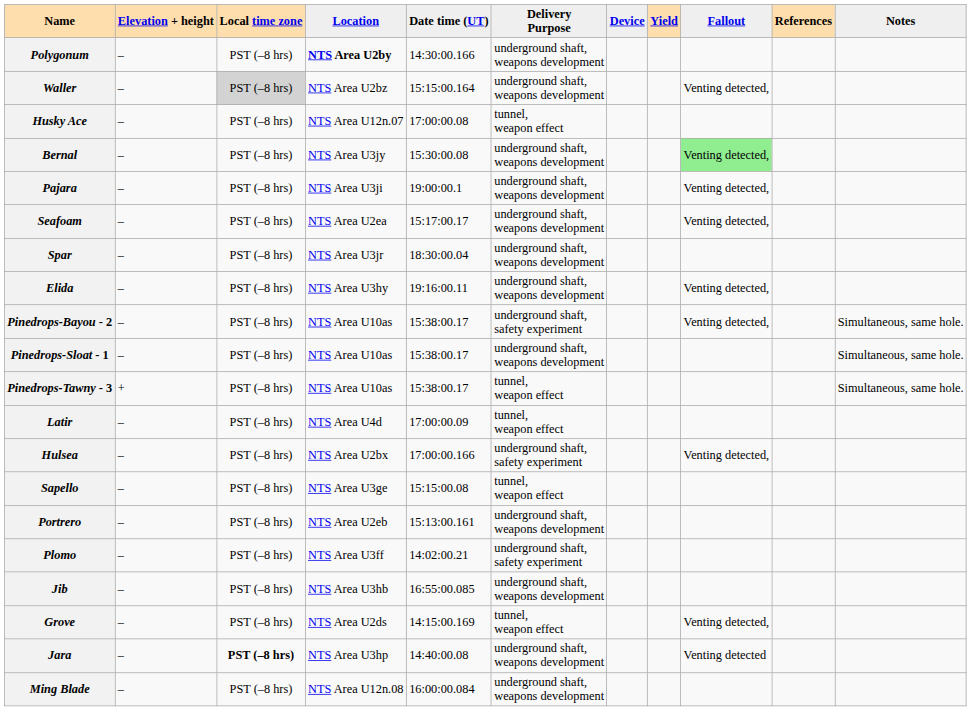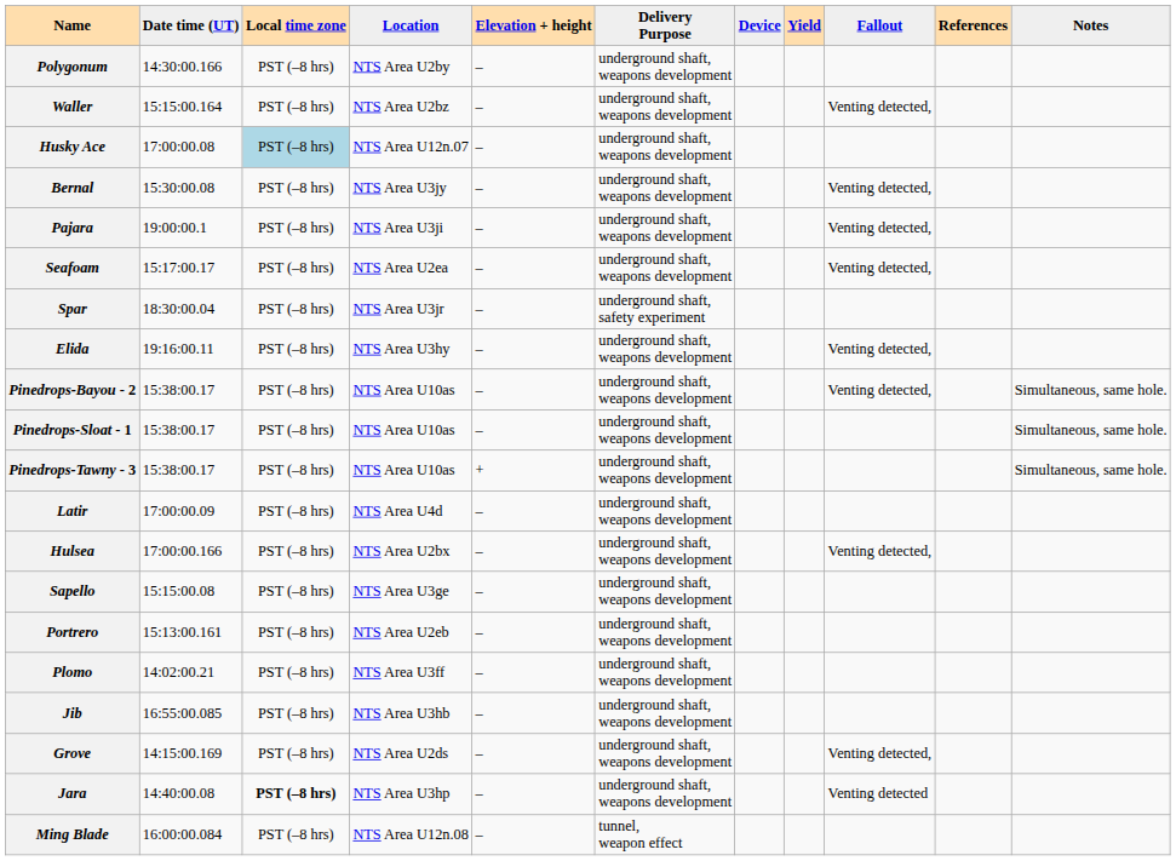 <table class="wikitable sortable">
 <tr>
 <th style="background:#ffdead;">Name</th>
-<th style="background:#ffdead;"><a href='#'>Elevation</a> + height</th>
+<th style="background:#efefef;">Date time (<a href='#'>UT</a>)</th>
 <th style="background:#ffdead;">Local <a href='#'>time zone</a></th>
 <th style="background:#efefef;"><a href='#'>Location</a></th>
-<th style="background:#efefef;">Date time (<a href='#'>UT</a>)</th>
+<th style="background:#ffdead;"><a href='#'>Elevation</a> + height</th>
 <th style="background:#efefef;">Delivery<br>Purpose</th>
 <th style="background:#efefef;"><a href='#'>Device</a></th>
 <th style="background:#ffdead;"><a href='#'>Yield</a></th>
 <th style="background:#efefef;" class="unsortable"><a href='#'>Fallout</a></th>
 <th style="background:#ffdead;" class="unsortable">References</th>
 <th style="background:#efefef;" class="unsortable">Notes</th>
 </tr>
 <tr>
 <th><em>Polygonum</em></th>
+<td> 14:30:00.166</td>
+<td style="text-align:center;">PST (–8 hrs)<br></td>
+<td><a href='#'>NTS</a> Area U2by </td>
 <td> – </td>
-<td style="text-align:center;">PST (–8 hrs)<br></td>
-<td><strong><a href='#'>NTS</a> Area U2by </strong></td>
-<td> 14:30:00.166</td>
 <td>underground shaft,<br>weapons development</td>
 <td></td>
 <td style="text-align:center;"></td>
 <td></td>
 <td></td>
 <td></td>
 </tr>
 <tr>
 <th><em>Waller</em></th>
+<td> 15:15:00.164</td>
+<td style="text-align:center;">PST (–8 hrs)<br></td>
+<td><a href='#'>NTS</a> Area U2bz </td>
 <td> – </td>
-<td style="background: lightgrey; text-align:center;">PST (–8 hrs)<br></td>
-<td><a href='#'>NTS</a> Area U2bz </td>
-<td> 15:15:00.164</td>
 <td>underground shaft,<br>weapons development</td>
 <td></td>
 <td style="text-align:center;"></td>
 <td>Venting detected, </td>
 <td></td>
 <td></td>
 </tr>
 <tr>
 <th><em>Husky Ace</em></th>
+<td> 17:00:00.08</td>
+<td style="background: lightblue; text-align:center;">PST (–8 hrs)<br></td>
+<td><a href='#'>NTS</a> Area U12n.07 </td>
 <td> – </td>
-<td style="text-align:center;">PST (–8 hrs)<br></td>
-<td><a href='#'>NTS</a> Area U12n.07 </td>
-<td> 17:00:00.08</td>
-<td>tunnel,<br>weapon effect</td>
+<td>underground shaft,<br>weapons development</td>
 <td></td>
 <td style="text-align:center;"></td>
 <td></td>
 <td></td>
 <td></td>
 </tr>
 <tr>
 <th><em>Bernal</em></th>
-<td> – </td>
+<td> 15:30:00.08</td>
 <td style="text-align:center;">PST (–8 hrs)<br></td>
 <td><a href='#'>NTS</a> Area U3jy </td>
-<td> 15:30:00.08</td>
+<td> – </td>
 <td>underground shaft,<br>weapons development</td>
 <td></td>
 <td style="text-align:center;"></td>
-<td style="background: lightgreen;">Venting detected, </td>
+<td>Venting detected, </td>
 <td></td>
 <td></td>
 </tr>
 <tr>
 <th><em>Pajara</em></th>
-<td> – </td>
+<td> 19:00:00.1</td>
 <td style="text-align:center;">PST (–8 hrs)<br></td>
 <td><a href='#'>NTS</a> Area U3ji </td>
-<td> 19:00:00.1</td>
+<td> – </td>
 <td>underground shaft,<br>weapons development</td>
 <td></td>
 <td style="text-align:center;"></td>
 <td>Venting detected, </td>
 <td></td>
 <td></td>
 </tr>
 <tr>
 <th><em>Seafoam</em></th>
-<td> – </td>
+<td> 15:17:00.17</td>
 <td style="text-align:center;">PST (–8 hrs)<br></td>
 <td><a href='#'>NTS</a> Area U2ea </td>
-<td> 15:17:00.17</td>
+<td> – </td>
 <td>underground shaft,<br>weapons development</td>
 <td></td>
 <td style="text-align:center;"></td>
 <td>Venting detected, </td>
 <td></td>
 <td></td>
 </tr>
 <tr>
 <th><em>Spar</em></th>
-<td> – </td>
+<td> 18:30:00.04</td>
 <td style="text-align:center;">PST (–8 hrs)<br></td>
 <td><a href='#'>NTS</a> Area U3jr </td>
-<td> 18:30:00.04</td>
-<td>underground shaft,<br>weapons development</td>
+<td> – </td>
+<td>underground shaft,<br>safety experiment</td>
 <td></td>
 <td style="text-align:center;"></td>
 <td></td>
 <td></td>
 <td></td>
 </tr>
 <tr>
 <th><em>Elida</em></th>
-<td> – </td>
+<td> 19:16:00.11</td>
 <td style="text-align:center;">PST (–8 hrs)<br></td>
 <td><a href='#'>NTS</a> Area U3hy </td>
-<td> 19:16:00.11</td>
+<td> – </td>
 <td>underground shaft,<br>weapons development</td>
 <td></td>
 <td style="text-align:center;"></td>
 <td>Venting detected, </td>
 <td></td>
 <td></td>
 </tr>
 <tr>
 <th><em>Pinedrops-Bayou</em> - 2</th>
-<td> – </td>
+<td> 15:38:00.17</td>
 <td style="text-align:center;">PST (–8 hrs)<br></td>
 <td><a href='#'>NTS</a> Area U10as </td>
-<td> 15:38:00.17</td>
-<td>underground shaft,<br>safety experiment</td>
+<td> – </td>
+<td>underground shaft,<br>weapons development</td>
 <td></td>
 <td style="text-align:center;"></td>
 <td>Venting detected, </td>
 <td></td>
 <td>Simultaneous, same hole.</td>
 </tr>
 <tr>
 <th><em>Pinedrops-Sloat</em> - 1</th>
-<td> – </td>
+<td> 15:38:00.17</td>
 <td style="text-align:center;">PST (–8 hrs)<br></td>
 <td><a href='#'>NTS</a> Area U10as </td>
-<td> 15:38:00.17</td>
+<td> – </td>
 <td>underground shaft,<br>weapons development</td>
 <td></td>
 <td style="text-align:center;"></td>
 <td></td>
 <td></td>
 <td>Simultaneous, same hole.</td>
 </tr>
 <tr>
 <th><em>Pinedrops-Tawny</em> - 3</th>
-<td> +</td>
+<td> 15:38:00.17</td>
 <td style="text-align:center;">PST (–8 hrs)<br></td>
 <td><a href='#'>NTS</a> Area U10as </td>
-<td> 15:38:00.17</td>
-<td>tunnel,<br>weapon effect</td>
+<td> +</td>
+<td>underground shaft,<br>weapons development</td>
 <td></td>
 <td style="text-align:center;"></td>
 <td></td>
 <td></td>
 <td>Simultaneous, same hole.</td>
 </tr>
 <tr>
 <th><em>Latir</em></th>
-<td> – </td>
+<td> 17:00:00.09</td>
 <td style="text-align:center;">PST (–8 hrs)<br></td>
 <td><a href='#'>NTS</a> Area U4d </td>
-<td> 17:00:00.09</td>
-<td>tunnel,<br>weapon effect</td>
+<td> – </td>
+<td>underground shaft,<br>weapons development</td>
 <td></td>
 <td style="text-align:center;"></td>
 <td></td>
 <td></td>
 <td></td>
 </tr>
 <tr>
 <th><em>Hulsea</em></th>
-<td> – </td>
+<td> 17:00:00.166</td>
 <td style="text-align:center;">PST (–8 hrs)<br></td>
 <td><a href='#'>NTS</a> Area U2bx </td>
-<td> 17:00:00.166</td>
-<td>underground shaft,<br>safety experiment</td>
+<td> – </td>
+<td>underground shaft,<br>weapons development</td>
 <td></td>
 <td style="text-align:center;"></td>
 <td>Venting detected, </td>
 <td></td>
 <td></td>
 </tr>
 <tr>
 <th><em>Sapello</em></th>
-<td> – </td>
+<td> 15:15:00.08</td>
 <td style="text-align:center;">PST (–8 hrs)<br></td>
 <td><a href='#'>NTS</a> Area U3ge </td>
-<td> 15:15:00.08</td>
-<td>tunnel,<br>weapon effect</td>
+<td> – </td>
+<td>underground shaft,<br>weapons development</td>
 <td></td>
 <td style="text-align:center;"></td>
 <td></td>
 <td></td>
 <td></td>
 </tr>
 <tr>
 <th><em>Portrero</em></th>
-<td> – </td>
+<td> 15:13:00.161</td>
 <td style="text-align:center;">PST (–8 hrs)<br></td>
 <td><a href='#'>NTS</a> Area U2eb </td>
-<td> 15:13:00.161</td>
+<td> – </td>
 <td>underground shaft,<br>weapons development</td>
 <td></td>
 <td style="text-align:center;"></td>
 <td></td>
 <td></td>
 <td></td>
 </tr>
 <tr>
 <th><em>Plomo</em></th>
-<td> – </td>
+<td> 14:02:00.21</td>
 <td style="text-align:center;">PST (–8 hrs)<br></td>
 <td><a href='#'>NTS</a> Area U3ff </td>
-<td> 14:02:00.21</td>
-<td>underground shaft,<br>safety experiment</td>
+<td> – </td>
+<td>underground shaft,<br>weapons development</td>
 <td></td>
 <td style="text-align:center;"></td>
 <td></td>
 <td></td>
 <td></td>
 </tr>
 <tr>
 <th><em>Jib</em></th>
-<td> – </td>
+<td> 16:55:00.085</td>
 <td style="text-align:center;">PST (–8 hrs)<br></td>
 <td><a href='#'>NTS</a> Area U3hb </td>
-<td> 16:55:00.085</td>
+<td> – </td>
 <td>underground shaft,<br>weapons development</td>
 <td></td>
 <td style="text-align:center;"></td>
 <td></td>
 <td></td>
 <td></td>
 </tr>
 <tr>
 <th><em>Grove</em></th>
-<td> – </td>
+<td> 14:15:00.169</td>
 <td style="text-align:center;">PST (–8 hrs)<br></td>
 <td><a href='#'>NTS</a> Area U2ds </td>
-<td> 14:15:00.169</td>
-<td>tunnel,<br>weapon effect</td>
+<td> – </td>
+<td>underground shaft,<br>weapons development</td>
 <td></td>
 <td style="text-align:center;"></td>
 <td>Venting detected, </td>
 <td></td>
 <td></td>
 </tr>
 <tr>
 <th><em>Jara</em></th>
-<td> – </td>
+<td> 14:40:00.08</td>
 <td style="text-align:center;"><strong>PST (–8 hrs)<br></strong></td>
 <td><a href='#'>NTS</a> Area U3hp </td>
-<td> 14:40:00.08</td>
+<td> – </td>
 <td>underground shaft,<br>weapons development</td>
 <td></td>
 <td style="text-align:center;"></td>
 <td>Venting detected</td>
 <td></td>
 <td></td>
 </tr>
 <tr>
 <th><em>Ming Blade</em></th>
-<td> – </td>
+<td> 16:00:00.084</td>
 <td style="text-align:center;">PST (–8 hrs)<br></td>
 <td><a href='#'>NTS</a> Area U12n.08 </td>
-<td> 16:00:00.084</td>
-<td>underground shaft,<br>weapons development</td>
+<td> – </td>
+<td>tunnel,<br>weapon effect</td>
 <td></td>
 <td style="text-align:center;"></td>
 <td></td>
 <td></td>
 <td></td>
 </tr>
 </table>
